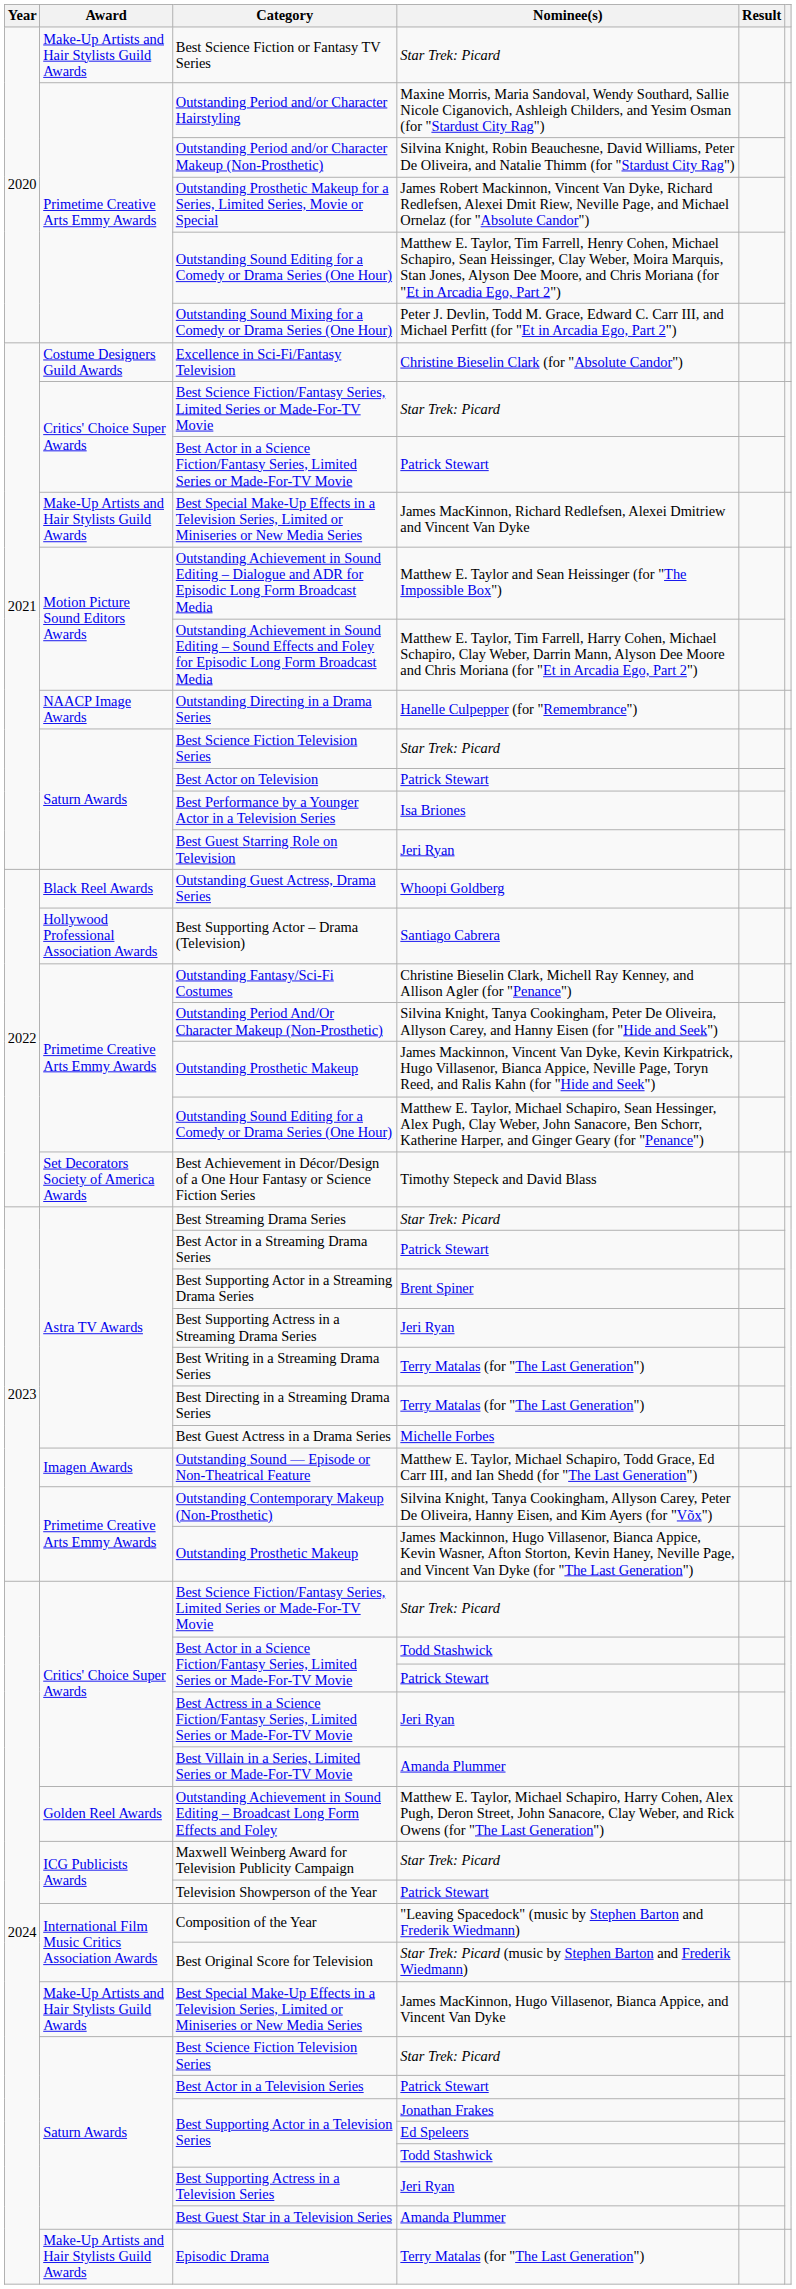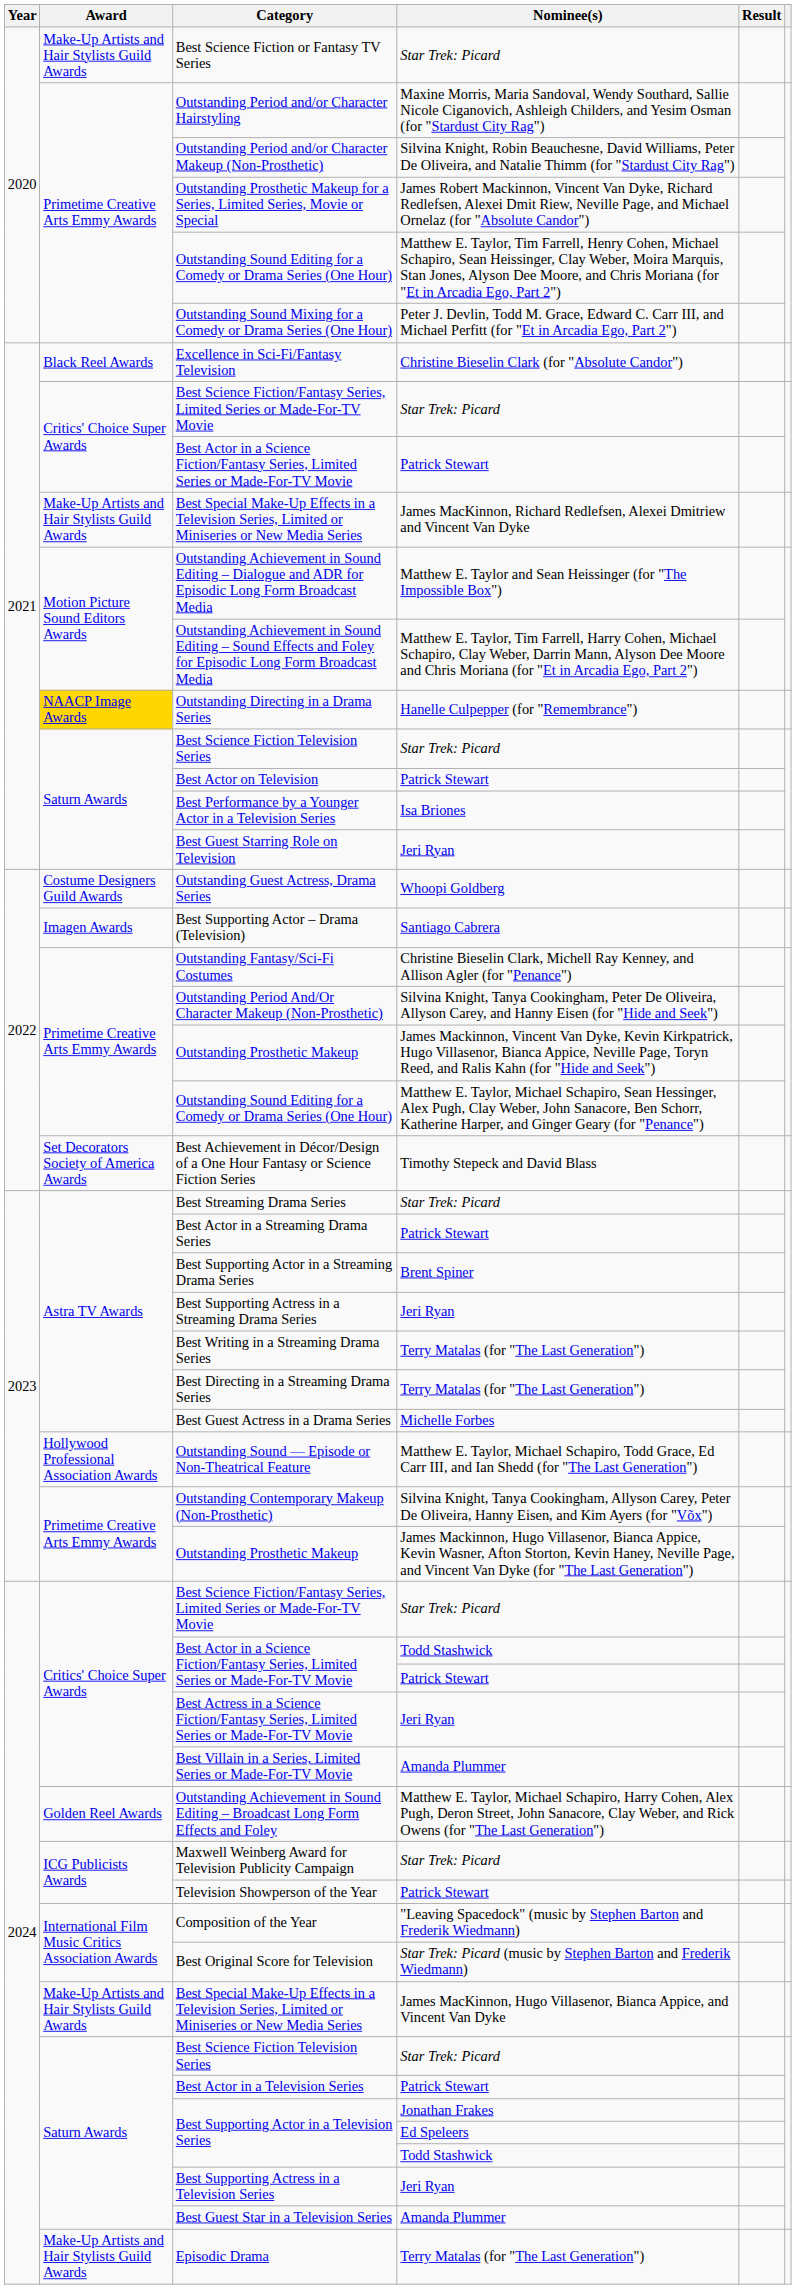 <table class="wikitable sortable" style="width:99%">
 <tr>
 <th scope="col">Year</th>
 <th scope="col">Award</th>
 <th scope="col">Category</th>
 <th scope="col">Nominee(s)</th>
 <th scope="col">Result</th>
 <th scope="col" class="unsortable"></th>
 </tr>
 <tr>
 <td rowspan="6" style="text-align:center;">2020</td>
 <td><a href='#'>Make-Up Artists and Hair Stylists Guild Awards</a></td>
 <td>Best Science Fiction or Fantasy TV Series</td>
 <td><em>Star Trek: Picard</em></td>
 <td></td>
 <td style="text-align:center"></td>
 </tr>
 <tr>
 <td rowspan="5"><a href='#'>Primetime Creative Arts Emmy Awards</a></td>
 <td><a href='#'>Outstanding Period and/or Character Hairstyling</a></td>
 <td>Maxine Morris, Maria Sandoval, Wendy Southard, Sallie Nicole Ciganovich, Ashleigh Childers, and Yesim Osman (for "<a href='#'>Stardust City Rag</a>")</td>
 <td></td>
 <td style="text-align:center" rowspan="5"></td>
 </tr>
 <tr>
 <td><a href='#'>Outstanding Period and/or Character Makeup (Non-Prosthetic)</a></td>
 <td>Silvina Knight, Robin Beauchesne, David Williams, Peter De Oliveira, and Natalie Thimm (for "<a href='#'>Stardust City Rag</a>")</td>
 <td></td>
 </tr>
 <tr>
 <td><a href='#'>Outstanding Prosthetic Makeup for a Series, Limited Series, Movie or Special</a></td>
 <td>James Robert Mackinnon, Vincent Van Dyke, Richard Redlefsen, Alexei Dmit Riew, Neville Page, and Michael Ornelaz (for "<a href='#'>Absolute Candor</a>")</td>
 <td></td>
 </tr>
 <tr>
 <td><a href='#'>Outstanding Sound Editing for a Comedy or Drama Series (One Hour)</a></td>
 <td>Matthew E. Taylor, Tim Farrell, Henry Cohen, Michael Schapiro, Sean Heissinger, Clay Weber, Moira Marquis, Stan Jones, Alyson Dee Moore, and Chris Moriana (for "<a href='#'>Et in Arcadia Ego, Part 2</a>")</td>
 <td></td>
 </tr>
 <tr>
 <td><a href='#'>Outstanding Sound Mixing for a Comedy or Drama Series (One Hour)</a></td>
 <td>Peter J. Devlin, Todd M. Grace, Edward C. Carr III, and Michael Perfitt (for "<a href='#'>Et in Arcadia Ego, Part 2</a>")</td>
 <td></td>
 </tr>
 <tr>
 <td rowspan="11" style="text-align:center;">2021</td>
-<td><a href='#'>Costume Designers Guild Awards</a></td>
+<td><a href='#'>Black Reel Awards</a></td>
 <td><a href='#'>Excellence in Sci-Fi/Fantasy Television</a></td>
 <td><a href='#'>Christine Bieselin Clark</a> (for "<a href='#'>Absolute Candor</a>")</td>
 <td></td>
 <td style="text-align:center;"></td>
 </tr>
 <tr>
 <td rowspan="2"><a href='#'>Critics' Choice Super Awards</a></td>
 <td><a href='#'>Best Science Fiction/Fantasy Series, Limited Series or Made-For-TV Movie</a></td>
 <td><em>Star Trek: Picard</em></td>
 <td></td>
 <td style="text-align:center" rowspan="2"></td>
 </tr>
 <tr>
 <td><a href='#'>Best Actor in a Science Fiction/Fantasy Series, Limited Series or Made-For-TV Movie</a></td>
 <td><a href='#'>Patrick Stewart</a></td>
 <td></td>
 </tr>
 <tr>
 <td><a href='#'>Make-Up Artists and Hair Stylists Guild Awards</a></td>
 <td><a href='#'>Best Special Make-Up Effects in a Television Series, Limited or Miniseries or New Media Series</a></td>
 <td>James MacKinnon, Richard Redlefsen, Alexei Dmitriew and Vincent Van Dyke</td>
 <td></td>
 <td style="text-align:center"></td>
 </tr>
 <tr>
 <td rowspan="2"><a href='#'>Motion Picture Sound Editors Awards</a></td>
 <td><a href='#'>Outstanding Achievement in Sound Editing – Dialogue and ADR for Episodic Long Form Broadcast Media</a></td>
 <td>Matthew E. Taylor and Sean Heissinger (for "<a href='#'>The Impossible Box</a>")</td>
 <td></td>
 <td style="text-align:center" rowspan="2"></td>
 </tr>
 <tr>
 <td><a href='#'>Outstanding Achievement in Sound Editing – Sound Effects and Foley for Episodic Long Form Broadcast Media</a></td>
 <td>Matthew E. Taylor, Tim Farrell, Harry Cohen, Michael Schapiro, Clay Weber, Darrin Mann, Alyson Dee Moore and Chris Moriana (for "<a href='#'>Et in Arcadia Ego, Part 2</a>")</td>
 <td></td>
 </tr>
 <tr>
-<td><a href='#'>NAACP Image Awards</a></td>
+<td style="background: gold;"><a href='#'>NAACP Image Awards</a></td>
 <td><a href='#'>Outstanding Directing in a Drama Series</a></td>
 <td><a href='#'>Hanelle Culpepper</a> (for "<a href='#'>Remembrance</a>")</td>
 <td></td>
 <td style="text-align:center"></td>
 </tr>
 <tr>
 <td rowspan="4"><a href='#'>Saturn Awards</a></td>
 <td><a href='#'>Best Science Fiction Television Series</a></td>
 <td><em>Star Trek: Picard</em></td>
 <td></td>
 <td rowspan="4" style="text-align:center"></td>
 </tr>
 <tr>
 <td><a href='#'>Best Actor on Television</a></td>
 <td><a href='#'>Patrick Stewart</a></td>
 <td></td>
 </tr>
 <tr>
 <td><a href='#'>Best Performance by a Younger Actor in a Television Series</a></td>
 <td><a href='#'>Isa Briones</a></td>
 <td></td>
 </tr>
 <tr>
 <td><a href='#'>Best Guest Starring Role on Television</a></td>
 <td><a href='#'>Jeri Ryan</a></td>
 <td></td>
 </tr>
 <tr>
 <td rowspan="7" style="text-align:center;">2022</td>
-<td><a href='#'>Black Reel Awards</a></td>
+<td><a href='#'>Costume Designers Guild Awards</a></td>
 <td><a href='#'>Outstanding Guest Actress, Drama Series</a></td>
 <td><a href='#'>Whoopi Goldberg</a></td>
 <td></td>
 <td style="text-align:center"></td>
 </tr>
 <tr>
-<td><a href='#'>Hollywood Professional Association Awards</a></td>
+<td><a href='#'>Imagen Awards</a></td>
 <td>Best Supporting Actor – Drama (Television)</td>
 <td><a href='#'>Santiago Cabrera</a></td>
 <td></td>
 <td style="text-align:center"></td>
 </tr>
 <tr>
 <td rowspan="4"><a href='#'>Primetime Creative Arts Emmy Awards</a></td>
 <td><a href='#'>Outstanding Fantasy/Sci-Fi Costumes</a></td>
 <td>Christine Bieselin Clark, Michell Ray Kenney, and Allison Agler (for "<a href='#'>Penance</a>")</td>
 <td></td>
 <td rowspan="4" style="text-align:center"></td>
 </tr>
 <tr>
 <td><a href='#'>Outstanding Period And/Or Character Makeup (Non-Prosthetic)</a></td>
 <td>Silvina Knight, Tanya Cookingham, Peter De Oliveira, Allyson Carey, and Hanny Eisen (for "<a href='#'>Hide and Seek</a>")</td>
 <td></td>
 </tr>
 <tr>
 <td><a href='#'>Outstanding Prosthetic Makeup</a></td>
 <td>James Mackinnon, Vincent Van Dyke, Kevin Kirkpatrick, Hugo Villasenor, Bianca Appice, Neville Page, Toryn Reed, and Ralis Kahn (for "<a href='#'>Hide and Seek</a>")</td>
 <td></td>
 </tr>
 <tr>
 <td><a href='#'>Outstanding Sound Editing for a Comedy or Drama Series (One Hour)</a></td>
 <td>Matthew E. Taylor, Michael Schapiro, Sean Hessinger, Alex Pugh, Clay Weber, John Sanacore, Ben Schorr, Katherine Harper, and Ginger Geary (for "<a href='#'>Penance</a>")</td>
 <td></td>
 </tr>
 <tr>
 <td><a href='#'>Set Decorators Society of America Awards</a></td>
 <td>Best Achievement in Décor/Design of a One Hour Fantasy or Science Fiction Series</td>
 <td>Timothy Stepeck and David Blass</td>
 <td></td>
 <td style="text-align:center"></td>
 </tr>
 <tr>
 <td rowspan="10" style="text-align:center;">2023</td>
 <td rowspan="7"><a href='#'>Astra TV Awards</a></td>
 <td>Best Streaming Drama Series</td>
 <td><em>Star Trek: Picard</em></td>
 <td></td>
 <td rowspan="7" style="text-align:center;"></td>
 </tr>
 <tr>
 <td>Best Actor in a Streaming Drama Series</td>
 <td><a href='#'>Patrick Stewart</a></td>
 <td></td>
 </tr>
 <tr>
 <td>Best Supporting Actor in a Streaming Drama Series</td>
 <td><a href='#'>Brent Spiner</a></td>
 <td></td>
 </tr>
 <tr>
 <td>Best Supporting Actress in a Streaming Drama Series</td>
 <td><a href='#'>Jeri Ryan</a></td>
 <td></td>
 </tr>
 <tr>
 <td>Best Writing in a Streaming Drama Series</td>
 <td><a href='#'>Terry Matalas</a> (for "<a href='#'>The Last Generation</a>")</td>
 <td></td>
 </tr>
 <tr>
 <td>Best Directing in a Streaming Drama Series</td>
 <td><a href='#'>Terry Matalas</a> (for "<a href='#'>The Last Generation</a>")</td>
 <td></td>
 </tr>
 <tr>
 <td>Best Guest Actress in a Drama Series</td>
 <td><a href='#'>Michelle Forbes</a></td>
 <td></td>
 </tr>
 <tr>
-<td><a href='#'>Imagen Awards</a></td>
+<td><a href='#'>Hollywood Professional Association Awards</a></td>
 <td><a href='#'>Outstanding Sound — Episode or Non-Theatrical Feature</a></td>
 <td>Matthew E. Taylor, Michael Schapiro, Todd Grace, Ed Carr III, and Ian Shedd (for "<a href='#'>The Last Generation</a>")</td>
 <td></td>
 <td style="text-align:center;"></td>
 </tr>
 <tr>
 <td rowspan="2"><a href='#'>Primetime Creative Arts Emmy Awards</a></td>
 <td><a href='#'>Outstanding Contemporary Makeup (Non-Prosthetic)</a></td>
 <td>Silvina Knight, Tanya Cookingham, Allyson Carey, Peter De Oliveira, Hanny Eisen, and Kim Ayers (for "<a href='#'>Võx</a>")</td>
 <td></td>
 <td rowspan="2" style="text-align:center;"></td>
 </tr>
 <tr>
 <td><a href='#'>Outstanding Prosthetic Makeup</a></td>
 <td>James Mackinnon, Hugo Villasenor, Bianca Appice, Kevin Wasner, Afton Storton, Kevin Haney, Neville Page, and Vincent Van Dyke (for "<a href='#'>The Last Generation</a>")</td>
 <td></td>
 </tr>
 <tr>
 <td rowspan="19" style="text-align:center;">2024</td>
 <td rowspan="5"><a href='#'>Critics' Choice Super Awards</a></td>
 <td><a href='#'>Best Science Fiction/Fantasy Series, Limited Series or Made-For-TV Movie</a></td>
 <td><em>Star Trek: Picard</em></td>
 <td></td>
 <td style="text-align:center" rowspan="5"></td>
 </tr>
 <tr>
 <td rowspan="2"><a href='#'>Best Actor in a Science Fiction/Fantasy Series, Limited Series or Made-For-TV Movie</a></td>
 <td><a href='#'>Todd Stashwick</a></td>
 <td></td>
 </tr>
 <tr>
 <td><a href='#'>Patrick Stewart</a></td>
 <td></td>
 </tr>
 <tr>
 <td><a href='#'>Best Actress in a Science Fiction/Fantasy Series, Limited Series or Made-For-TV Movie</a></td>
 <td><a href='#'>Jeri Ryan</a></td>
 <td></td>
 </tr>
 <tr>
 <td><a href='#'>Best Villain in a Series, Limited Series or Made-For-TV Movie</a></td>
 <td><a href='#'>Amanda Plummer</a></td>
 <td></td>
 </tr>
 <tr>
 <td><a href='#'>Golden Reel Awards</a></td>
 <td><a href='#'>Outstanding Achievement in Sound Editing – Broadcast Long Form Effects and Foley</a></td>
 <td>Matthew E. Taylor, Michael Schapiro, Harry Cohen, Alex Pugh, Deron Street, John Sanacore, Clay Weber, and Rick Owens (for "<a href='#'>The Last Generation</a>")</td>
 <td></td>
 <td style="text-align:center"></td>
 </tr>
 <tr>
 <td rowspan="2"><a href='#'>ICG Publicists Awards</a></td>
 <td>Maxwell Weinberg Award for Television Publicity Campaign</td>
 <td><em>Star Trek: Picard</em></td>
 <td></td>
 <td style="text-align:center;"></td>
 </tr>
 <tr>
 <td>Television Showperson of the Year</td>
 <td><a href='#'>Patrick Stewart</a></td>
 <td></td>
 <td style="text-align:center;"></td>
 </tr>
 <tr>
 <td rowspan="2"><a href='#'>International Film Music Critics Association Awards</a></td>
 <td>Composition of the Year</td>
 <td>"Leaving Spacedock" (music by <a href='#'>Stephen Barton</a> and <a href='#'>Frederik Wiedmann</a>)</td>
 <td></td>
 <td rowspan="2" style="text-align:center"></td>
 </tr>
 <tr>
 <td>Best Original Score for Television</td>
 <td><em>Star Trek: Picard</em> (music by <a href='#'>Stephen Barton</a> and <a href='#'>Frederik Wiedmann</a>)</td>
 <td></td>
 </tr>
 <tr>
 <td><a href='#'>Make-Up Artists and Hair Stylists Guild Awards</a></td>
 <td><a href='#'>Best Special Make-Up Effects in a Television Series, Limited or Miniseries or New Media Series</a></td>
 <td>James MacKinnon, Hugo Villasenor, Bianca Appice, and Vincent Van Dyke</td>
 <td></td>
 <td style="text-align:center"></td>
 </tr>
 <tr>
 <td rowspan="7"><a href='#'>Saturn Awards</a></td>
 <td><a href='#'>Best Science Fiction Television Series</a></td>
 <td><em>Star Trek: Picard</em></td>
 <td></td>
 <td rowspan="7" style="text-align:center;"></td>
 </tr>
 <tr>
 <td><a href='#'>Best Actor in a Television Series</a></td>
 <td><a href='#'>Patrick Stewart</a></td>
 <td></td>
 </tr>
 <tr>
 <td rowspan="3"><a href='#'>Best Supporting Actor in a Television Series</a></td>
 <td><a href='#'>Jonathan Frakes</a></td>
 <td></td>
 </tr>
 <tr>
 <td><a href='#'>Ed Speleers</a></td>
 <td></td>
 </tr>
 <tr>
 <td><a href='#'>Todd Stashwick</a></td>
 <td></td>
 </tr>
 <tr>
 <td><a href='#'>Best Supporting Actress in a Television Series</a></td>
 <td><a href='#'>Jeri Ryan</a></td>
 <td></td>
 </tr>
 <tr>
 <td><a href='#'>Best Guest Star in a Television Series</a></td>
 <td><a href='#'>Amanda Plummer</a></td>
 <td></td>
 </tr>
 <tr>
 <td><a href='#'>Make-Up Artists and Hair Stylists Guild Awards</a></td>
 <td><a href='#'>Episodic Drama</a></td>
 <td><a href='#'>Terry Matalas</a> (for "<a href='#'>The Last Generation</a>")</td>
 <td></td>
 <td style="text-align:center;"></td>
 </tr>
 </table>
